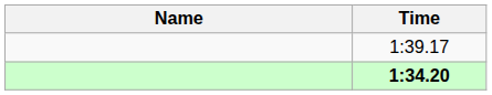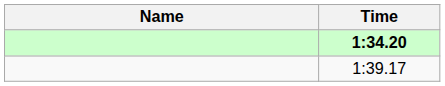 <table class="wikitable" style="text-align:center;">
 <tr>
 <th style="width:19em">Name</th>
 <th style="width:7em">Time</th>
 </tr>
+<tr bgcolor=ccffcc>
+<td align=left><strong></strong></td>
+<td><strong>1:34.20</strong></td>
+</tr>
 <tr>
 <td align=left></td>
 <td>1:39.17</td>
 </tr>
-<tr bgcolor=ccffcc>
-<td align=left><strong></strong></td>
-<td><strong>1:34.20</strong></td>
-</tr>
 </table>
